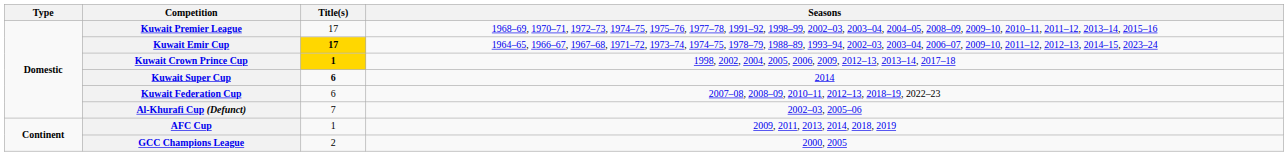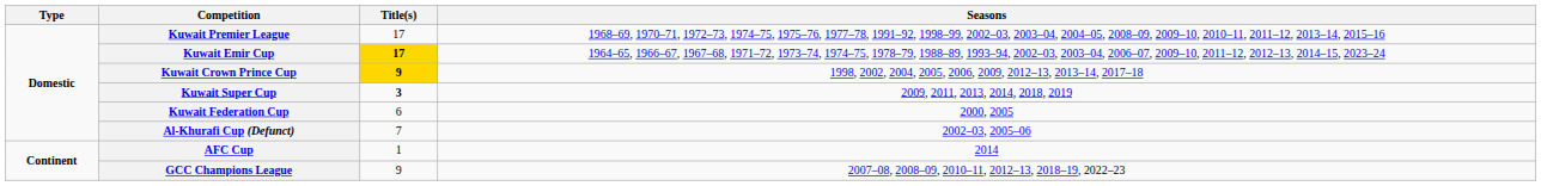 <table class="wikitable plainrowheaders" style="font-size:95%; text-align:center;">
 <tr>
 <th style="width: 1%;">Type</th>
 <th style="width: 5%;">Competition</th>
 <th style="width: 1%;">Title(s)</th>
 <th style="width: 21%;">Seasons</th>
 </tr>
 <tr>
 <td rowspan="6"><strong>Domestic</strong></td>
 <th scope=col><a href='#'>Kuwait Premier League</a></th>
 <td>17</td>
 <td><a href='#'>1968–69</a>, <a href='#'>1970–71</a>, <a href='#'>1972–73</a>, <a href='#'>1974–75</a>, <a href='#'>1975–76</a>, <a href='#'>1977–78</a>, <a href='#'>1991–92</a>, <a href='#'>1998–99</a>, <a href='#'>2002–03</a>, <a href='#'>2003–04</a>, <a href='#'>2004–05</a>, <a href='#'>2008–09</a>, <a href='#'>2009–10</a>, <a href='#'>2010–11</a>, <a href='#'>2011–12</a>, <a href='#'>2013–14</a>, <a href='#'>2015–16</a></td>
 </tr>
 <tr>
 <th scope=col><a href='#'>Kuwait Emir Cup</a></th>
 <td bgcolor="gold"><strong>17</strong></td>
 <td><a href='#'>1964–65</a>, <a href='#'>1966–67</a>, <a href='#'>1967–68</a>, <a href='#'>1971–72</a>, <a href='#'>1973–74</a>, <a href='#'>1974–75</a>, <a href='#'>1978–79</a>, <a href='#'>1988–89</a>, <a href='#'>1993–94</a>, <a href='#'>2002–03</a>, <a href='#'>2003–04</a>, <a href='#'>2006–07</a>, <a href='#'>2009–10</a>, <a href='#'>2011–12</a>, <a href='#'>2012–13</a>, <a href='#'>2014–15</a>, <a href='#'>2023–24</a></td>
 </tr>
 <tr>
 <th scope=col><a href='#'>Kuwait Crown Prince Cup</a></th>
-<td bgcolor="gold"><strong>1</strong></td>
+<td bgcolor="gold"><strong>9</strong></td>
 <td><a href='#'>1998</a>, <a href='#'>2002</a>, <a href='#'>2004</a>, <a href='#'>2005</a>, <a href='#'>2006</a>, <a href='#'>2009</a>, <a href='#'>2012–13</a>, <a href='#'>2013–14</a>, <a href='#'>2017–18</a></td>
 </tr>
 <tr>
 <th scope=col><a href='#'>Kuwait Super Cup</a></th>
-<td><strong>6</strong></td>
-<td><a href='#'>2014</a></td>
+<td><strong>3</strong></td>
+<td><a href='#'>2009</a>, <a href='#'>2011</a>, <a href='#'>2013</a>, <a href='#'>2014</a>, <a href='#'>2018</a>, <a href='#'>2019</a></td>
 </tr>
 <tr>
 <th scope=col><a href='#'>Kuwait Federation Cup</a></th>
 <td align="center">6</td>
-<td><a href='#'>2007–08</a>, <a href='#'>2008–09</a>, <a href='#'>2010–11</a>, <a href='#'>2012–13</a>, <a href='#'>2018–19</a>, 2022–23</td>
+<td><a href='#'>2000</a>, <a href='#'>2005</a></td>
 </tr>
 <tr>
 <th scope=col><a href='#'>Al-Khurafi Cup</a> <em>(Defunct)</em></th>
 <td align="center">7</td>
 <td><a href='#'>2002–03</a>, <a href='#'>2005–06</a></td>
 </tr>
 <tr>
 <td rowspan="3"><strong>Continent</strong></td>
 <th scope=col><a href='#'>AFC Cup</a></th>
 <td align="center">1</td>
-<td><a href='#'>2009</a>, <a href='#'>2011</a>, <a href='#'>2013</a>, <a href='#'>2014</a>, <a href='#'>2018</a>, <a href='#'>2019</a></td>
+<td><a href='#'>2014</a></td>
 </tr>
 <tr>
 <th scope=col><a href='#'>GCC Champions League</a></th>
-<td align="center">2</td>
-<td><a href='#'>2000</a>, <a href='#'>2005</a></td>
+<td align="center">9</td>
+<td><a href='#'>2007–08</a>, <a href='#'>2008–09</a>, <a href='#'>2010–11</a>, <a href='#'>2012–13</a>, <a href='#'>2018–19</a>, 2022–23</td>
 </tr>
 </table>
